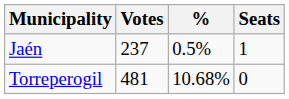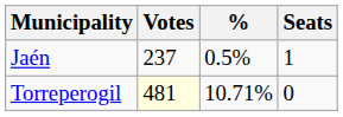 <table class="wikitable">
 <tr>
 <th>Municipality</th>
 <th>Votes</th>
 <th>%</th>
 <th>Seats</th>
 </tr>
 <tr>
 <td><a href='#'>Jaén</a></td>
 <td>237</td>
 <td>0.5%</td>
 <td>1</td>
 </tr>
 <tr>
 <td><a href='#'>Torreperogil</a></td>
-<td>481</td>
-<td>10.68%</td>
+<td style="background: lightyellow;">481</td>
+<td>10.71%</td>
 <td>0</td>
 </tr>
 </table>
